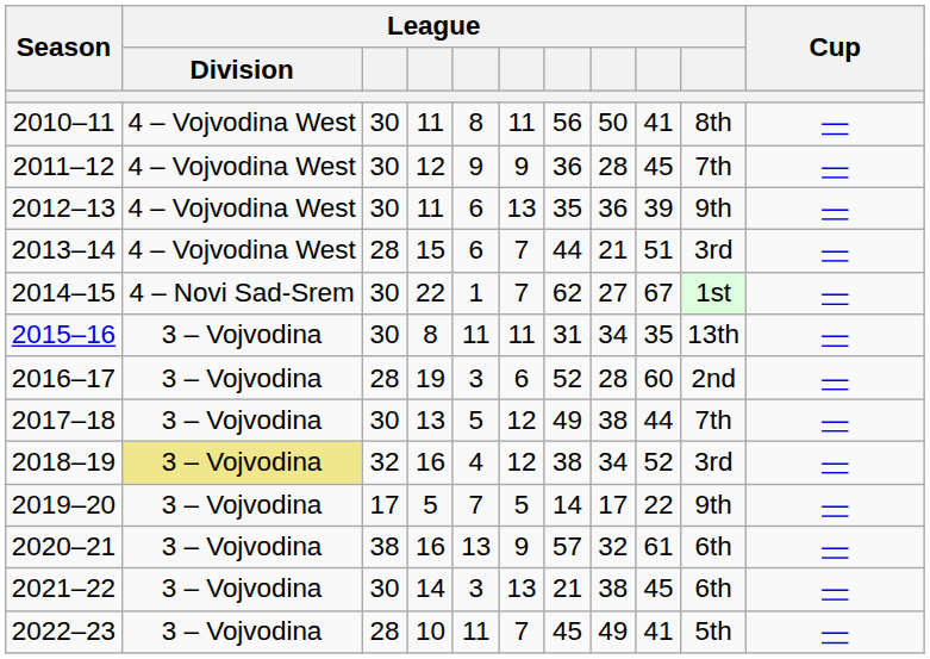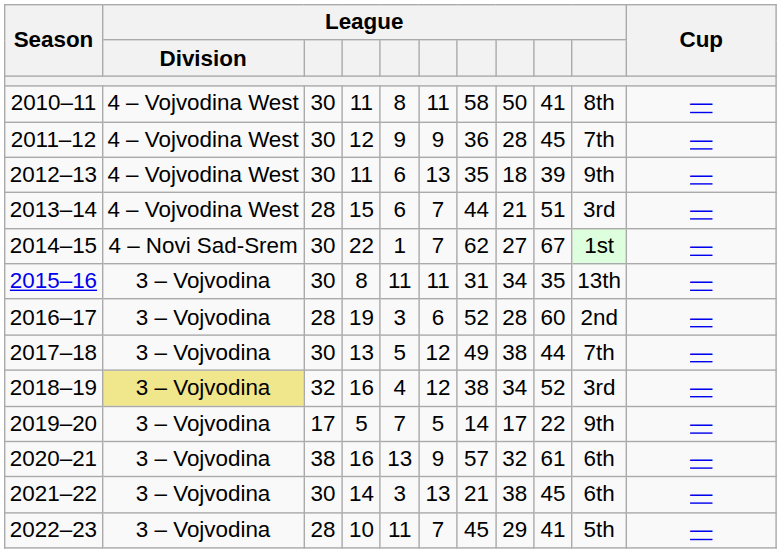 <table class="wikitable sortable" style="text-align:center">
 <tr>
 <th rowspan="2">Season</th>
 <th colspan="9">League</th>
 <th rowspan="2" width="100">Cup</th>
 </tr>
 <tr>
 <th>Division</th>
 <th width="20"></th>
 <th width="20"></th>
 <th width="20"></th>
 <th width="20"></th>
 <th width="20"></th>
 <th width="20"></th>
 <th width="20"></th>
 <th width="20"></th>
 </tr>
 <tr>
 <th colspan="11"></th>
 </tr>
 <tr>
 <td>2010–11</td>
 <td>4 – Vojvodina West</td>
 <td>30</td>
 <td>11</td>
 <td>8</td>
 <td>11</td>
-<td>56</td>
+<td>58</td>
 <td>50</td>
 <td>41</td>
 <td>8th</td>
 <td><a href='#'>—</a></td>
 </tr>
 <tr>
 <td>2011–12</td>
 <td>4 – Vojvodina West</td>
 <td>30</td>
 <td>12</td>
 <td>9</td>
 <td>9</td>
 <td>36</td>
 <td>28</td>
 <td>45</td>
 <td>7th</td>
 <td><a href='#'>—</a></td>
 </tr>
 <tr>
 <td>2012–13</td>
 <td>4 – Vojvodina West</td>
 <td>30</td>
 <td>11</td>
 <td>6</td>
 <td>13</td>
 <td>35</td>
-<td>36</td>
+<td>18</td>
 <td>39</td>
 <td>9th</td>
 <td><a href='#'>—</a></td>
 </tr>
 <tr>
 <td>2013–14</td>
 <td>4 – Vojvodina West</td>
 <td>28</td>
 <td>15</td>
 <td>6</td>
 <td>7</td>
 <td>44</td>
 <td>21</td>
 <td>51</td>
 <td>3rd</td>
 <td><a href='#'>—</a></td>
 </tr>
 <tr>
 <td>2014–15</td>
 <td>4 – Novi Sad-Srem</td>
 <td>30</td>
 <td>22</td>
 <td>1</td>
 <td>7</td>
 <td>62</td>
 <td>27</td>
 <td>67</td>
 <td style="background-color:#DFD">1st</td>
 <td><a href='#'>—</a></td>
 </tr>
 <tr>
 <td><a href='#'>2015–16</a></td>
 <td>3 – Vojvodina</td>
 <td>30</td>
 <td>8</td>
 <td>11</td>
 <td>11</td>
 <td>31</td>
 <td>34</td>
 <td>35</td>
 <td>13th</td>
 <td><a href='#'>—</a></td>
 </tr>
 <tr>
 <td>2016–17</td>
 <td>3 – Vojvodina</td>
 <td>28</td>
 <td>19</td>
 <td>3</td>
 <td>6</td>
 <td>52</td>
 <td>28</td>
 <td>60</td>
 <td>2nd</td>
 <td><a href='#'>—</a></td>
 </tr>
 <tr>
 <td>2017–18</td>
 <td>3 – Vojvodina</td>
 <td>30</td>
 <td>13</td>
 <td>5</td>
 <td>12</td>
 <td>49</td>
 <td>38</td>
 <td>44</td>
 <td>7th</td>
 <td><a href='#'>—</a></td>
 </tr>
 <tr>
 <td>2018–19</td>
 <td style="background: khaki;">3 – Vojvodina</td>
 <td>32</td>
 <td>16</td>
 <td>4</td>
 <td>12</td>
 <td>38</td>
 <td>34</td>
 <td>52</td>
 <td>3rd</td>
 <td><a href='#'>—</a></td>
 </tr>
 <tr>
 <td>2019–20</td>
 <td>3 – Vojvodina</td>
 <td>17</td>
 <td>5</td>
 <td>7</td>
 <td>5</td>
 <td>14</td>
 <td>17</td>
 <td>22</td>
 <td>9th</td>
 <td><a href='#'>—</a></td>
 </tr>
 <tr>
 <td>2020–21</td>
 <td>3 – Vojvodina</td>
 <td>38</td>
 <td>16</td>
 <td>13</td>
 <td>9</td>
 <td>57</td>
 <td>32</td>
 <td>61</td>
 <td>6th</td>
 <td><a href='#'>—</a></td>
 </tr>
 <tr>
 <td>2021–22</td>
 <td>3 – Vojvodina</td>
 <td>30</td>
 <td>14</td>
 <td>3</td>
 <td>13</td>
 <td>21</td>
 <td>38</td>
 <td>45</td>
 <td>6th</td>
 <td><a href='#'>—</a></td>
 </tr>
 <tr>
 <td>2022–23</td>
 <td>3 – Vojvodina</td>
 <td>28</td>
 <td>10</td>
 <td>11</td>
 <td>7</td>
 <td>45</td>
-<td>49</td>
+<td>29</td>
 <td>41</td>
 <td>5th</td>
 <td><a href='#'>—</a></td>
 </tr>
 </table>
